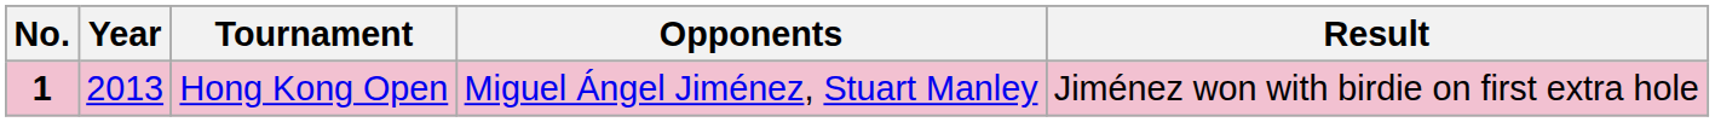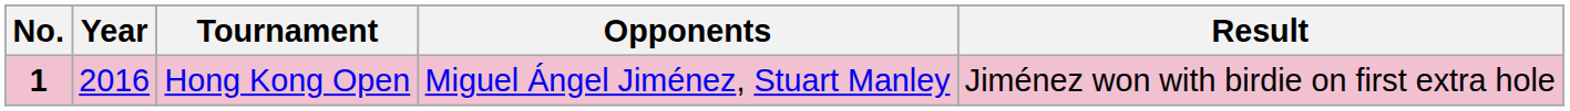 <table class="wikitable" style="font-size:95%;">
 <tr>
 <th>No.</th>
 <th>Year</th>
 <th>Tournament</th>
 <th>Opponents</th>
 <th>Result</th>
 </tr>
 <tr style="background:#F2C1D1;">
 <td align=center><strong>1</strong></td>
-<td><a href='#'>2013</a></td>
+<td><a href='#'>2016</a></td>
 <td><a href='#'>Hong Kong Open</a></td>
 <td> <a href='#'>Miguel Ángel Jiménez</a>,  <a href='#'>Stuart Manley</a></td>
 <td>Jiménez won with birdie on first extra hole</td>
 </tr>
 </table>
